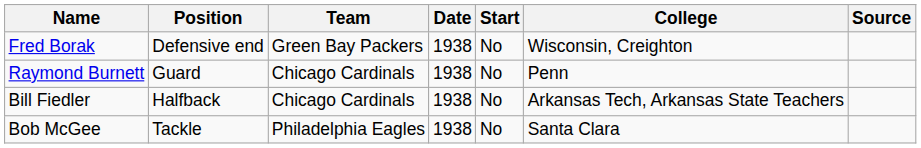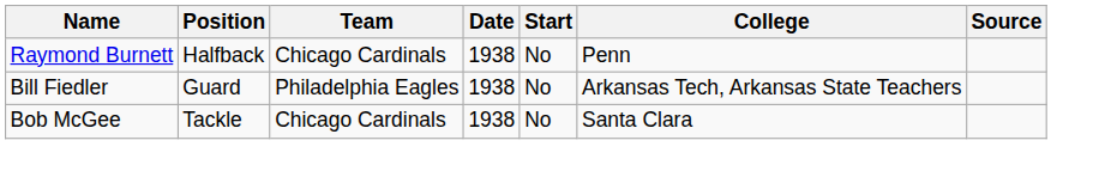 <table class="wikitable sortable">
 <tr>
 <th>Name</th>
 <th>Position</th>
 <th>Team</th>
 <th>Date</th>
 <th>Start</th>
 <th>College</th>
 <th>Source</th>
 </tr>
 <tr>
-<td><a href='#'>Fred Borak</a></td>
-<td>Defensive end</td>
-<td>Green Bay Packers</td>
-<td>1938</td>
-<td>No</td>
-<td>Wisconsin, Creighton</td>
-<td></td>
-</tr>
-<tr>
 <td><a href='#'>Raymond Burnett</a></td>
-<td>Guard</td>
+<td>Halfback</td>
 <td>Chicago Cardinals</td>
 <td>1938</td>
 <td>No</td>
 <td>Penn</td>
 <td></td>
 </tr>
 <tr>
 <td>Bill Fiedler</td>
-<td>Halfback</td>
-<td>Chicago Cardinals</td>
+<td>Guard</td>
+<td>Philadelphia Eagles</td>
 <td>1938</td>
 <td>No</td>
 <td>Arkansas Tech, Arkansas State Teachers</td>
 <td></td>
 </tr>
 <tr>
 <td>Bob McGee</td>
 <td>Tackle</td>
-<td>Philadelphia Eagles</td>
+<td>Chicago Cardinals</td>
 <td>1938</td>
 <td>No</td>
 <td>Santa Clara</td>
 <td></td>
 </tr>
 </table>
